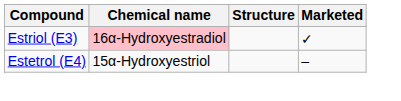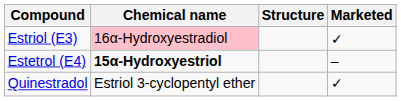 <table class="wikitable">
 <tr>
 <th>Compound</th>
 <th>Chemical name</th>
 <th>Structure</th>
 <th>Marketed</th>
 </tr>
 <tr>
 <td><a href='#'>Estriol (E3)</a></td>
 <td style="background: pink;">16α-Hydroxyestradiol</td>
 <td></td>
 <td>✓</td>
 </tr>
 <tr>
 <td><a href='#'>Estetrol (E4)</a></td>
-<td>15α-Hydroxyestriol</td>
+<td><strong>15α-Hydroxyestriol</strong></td>
 <td></td>
 <td>–</td>
 </tr>
+<tr>
+<td><a href='#'>Quinestradol</a></td>
+<td>Estriol 3-cyclopentyl ether</td>
+<td></td>
+<td>✓</td>
+</tr>
 </table>
